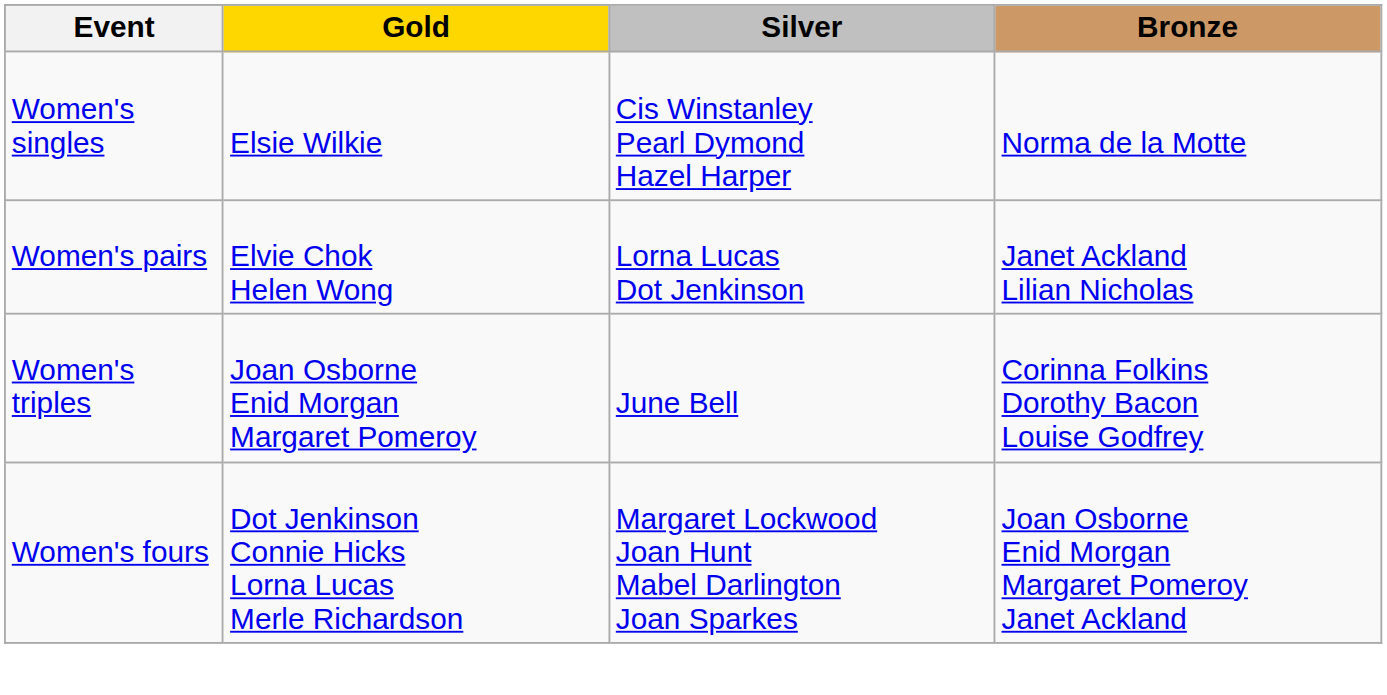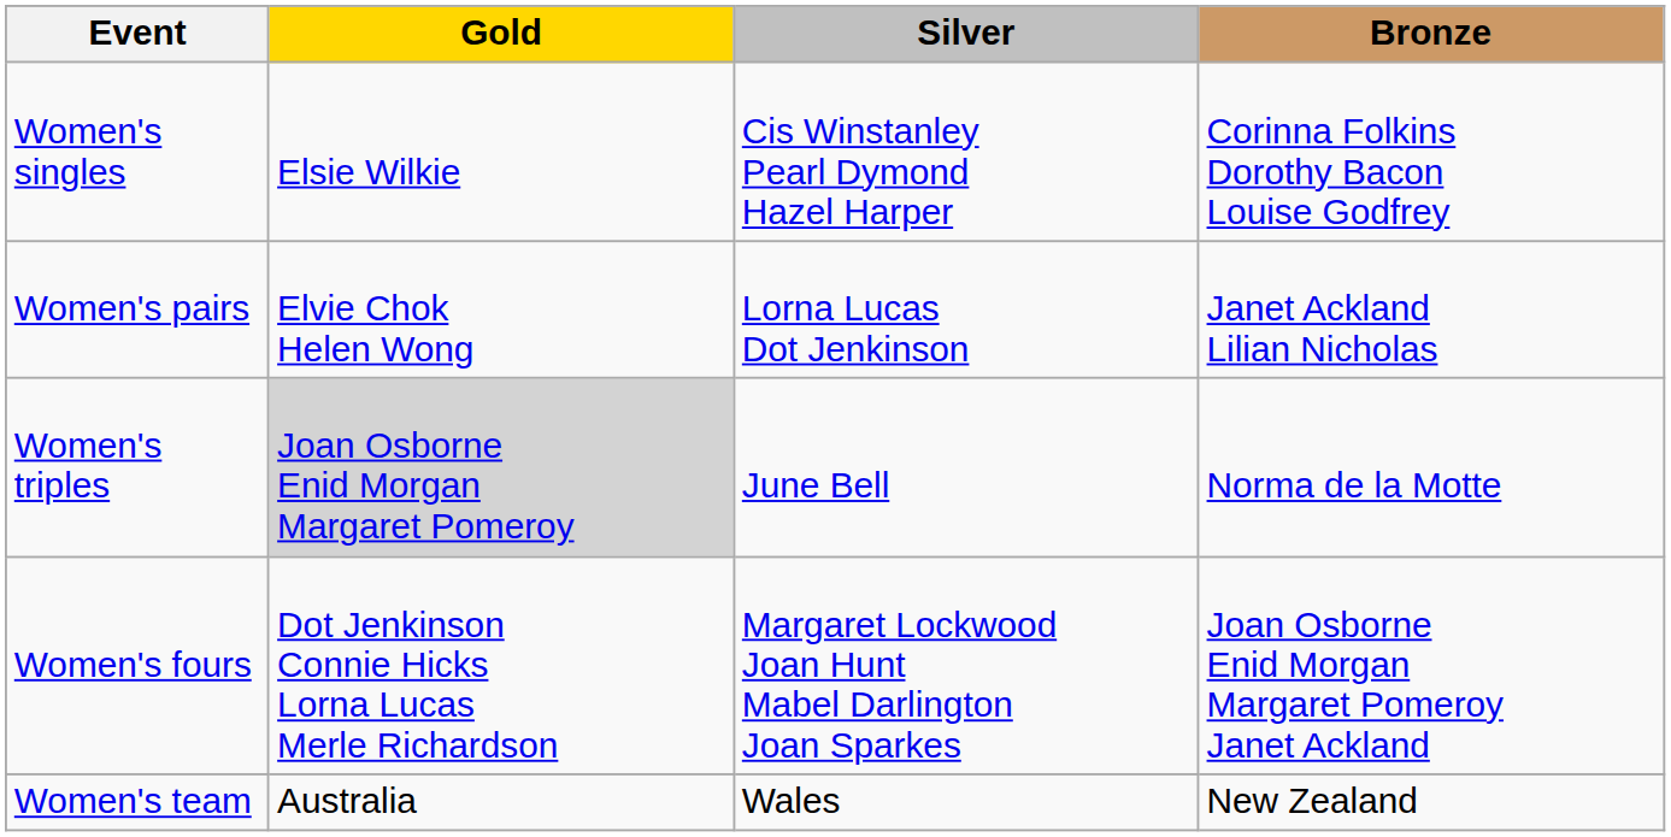 <table class="wikitable" style="font-size: 100%">
 <tr>
 <th width=110>Event</th>
 <th width=200 style="background-color: gold;">Gold</th>
 <th width=200 style="background-color: silver;">Silver</th>
 <th width=200 style="background-color: #cc9966;">Bronze</th>
 </tr>
 <tr>
 <td><a href='#'>Women's singles</a></td>
 <td><br>  <a href='#'>Elsie Wilkie</a></td>
 <td><br><a href='#'>Cis Winstanley</a><br> <a href='#'>Pearl Dymond</a> <br> <a href='#'>Hazel Harper</a></td>
-<td><br><a href='#'>Norma de la Motte</a></td>
+<td><br> <a href='#'>Corinna Folkins</a><br><a href='#'>Dorothy Bacon</a><br> <a href='#'>Louise Godfrey</a></td>
 </tr>
 <tr>
 <td><a href='#'>Women's pairs</a></td>
 <td> <br><a href='#'>Elvie Chok</a> <br> <a href='#'>Helen Wong</a></td>
 <td> <br>      <a href='#'>Lorna Lucas</a> <br> <a href='#'>Dot Jenkinson</a></td>
 <td> <br><a href='#'>Janet Ackland</a> <br> <a href='#'>Lilian Nicholas</a></td>
 </tr>
 <tr>
 <td><a href='#'>Women's triples</a></td>
-<td><br>     <a href='#'>Joan Osborne</a><br><a href='#'>Enid Morgan</a> <br><a href='#'>Margaret Pomeroy</a></td>
+<td style="background: lightgrey;"><br>     <a href='#'>Joan Osborne</a><br><a href='#'>Enid Morgan</a> <br><a href='#'>Margaret Pomeroy</a></td>
 <td><br><a href='#'>June Bell</a></td>
-<td><br> <a href='#'>Corinna Folkins</a><br><a href='#'>Dorothy Bacon</a><br> <a href='#'>Louise Godfrey</a></td>
+<td><br><a href='#'>Norma de la Motte</a></td>
 </tr>
 <tr>
 <td><a href='#'>Women's fours</a></td>
 <td><br>    <a href='#'>Dot Jenkinson</a><br><a href='#'>Connie Hicks</a><br><a href='#'>Lorna Lucas</a> <br> <a href='#'>Merle Richardson</a></td>
 <td><br><a href='#'>Margaret Lockwood</a><br> <a href='#'>Joan Hunt</a><br> <a href='#'>Mabel Darlington</a> <br> <a href='#'>Joan Sparkes</a></td>
 <td><br>     <a href='#'>Joan Osborne</a><br> <a href='#'>Enid Morgan</a><br> <a href='#'>Margaret Pomeroy</a> <br> <a href='#'>Janet Ackland</a></td>
 </tr>
+<tr>
+<td><a href='#'>Women's team</a></td>
+<td> Australia</td>
+<td> Wales</td>
+<td> New Zealand</td>
+</tr>
 </table>
